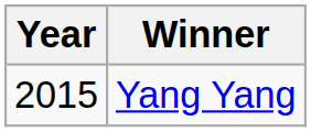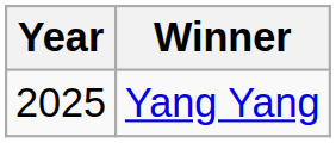 <table class="wikitable">
 <tr>
 <th>Year</th>
 <th>Winner</th>
 </tr>
 <tr>
-<td>2015</td>
+<td>2025</td>
 <td><a href='#'>Yang Yang</a></td>
 </tr>
 </table>
